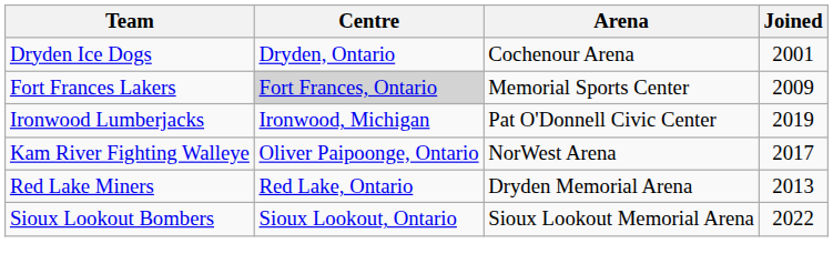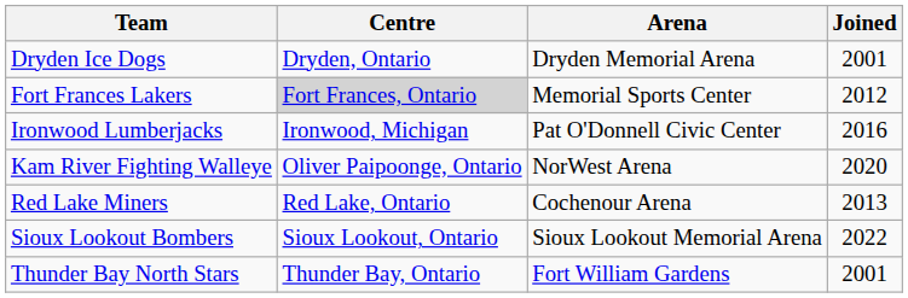 <table class="wikitable">
 <tr>
 <th>Team</th>
 <th>Centre</th>
 <th>Arena</th>
 <th>Joined</th>
 </tr>
 <tr>
 <td><a href='#'>Dryden Ice Dogs</a></td>
 <td><a href='#'>Dryden, Ontario</a></td>
-<td>Cochenour Arena</td>
+<td>Dryden Memorial Arena</td>
 <td align=center>2001</td>
 </tr>
 <tr>
 <td><a href='#'>Fort Frances Lakers</a></td>
 <td style="background: lightgrey;"><a href='#'>Fort Frances, Ontario</a></td>
 <td>Memorial Sports Center</td>
-<td align=center>2009</td>
+<td align=center>2012</td>
 </tr>
 <tr>
 <td><a href='#'>Ironwood Lumberjacks</a></td>
 <td><a href='#'>Ironwood, Michigan</a></td>
 <td>Pat O'Donnell Civic Center</td>
-<td align="center">2019</td>
+<td align="center">2016</td>
 </tr>
 <tr>
 <td><a href='#'>Kam River Fighting Walleye</a></td>
 <td><a href='#'>Oliver Paipoonge, Ontario</a></td>
 <td>NorWest Arena</td>
-<td align=center>2017</td>
+<td align=center>2020</td>
 </tr>
 <tr>
 <td><a href='#'>Red Lake Miners</a></td>
 <td><a href='#'>Red Lake, Ontario</a></td>
-<td>Dryden Memorial Arena</td>
+<td>Cochenour Arena</td>
 <td align="center">2013</td>
 </tr>
 <tr>
 <td><a href='#'>Sioux Lookout Bombers</a></td>
 <td><a href='#'>Sioux Lookout, Ontario</a></td>
 <td>Sioux Lookout Memorial Arena</td>
 <td align="center">2022</td>
 </tr>
+<tr>
+<td><a href='#'>Thunder Bay North Stars</a></td>
+<td><a href='#'>Thunder Bay, Ontario</a></td>
+<td><a href='#'>Fort William Gardens</a></td>
+<td align="center">2001</td>
+</tr>
 </table>
